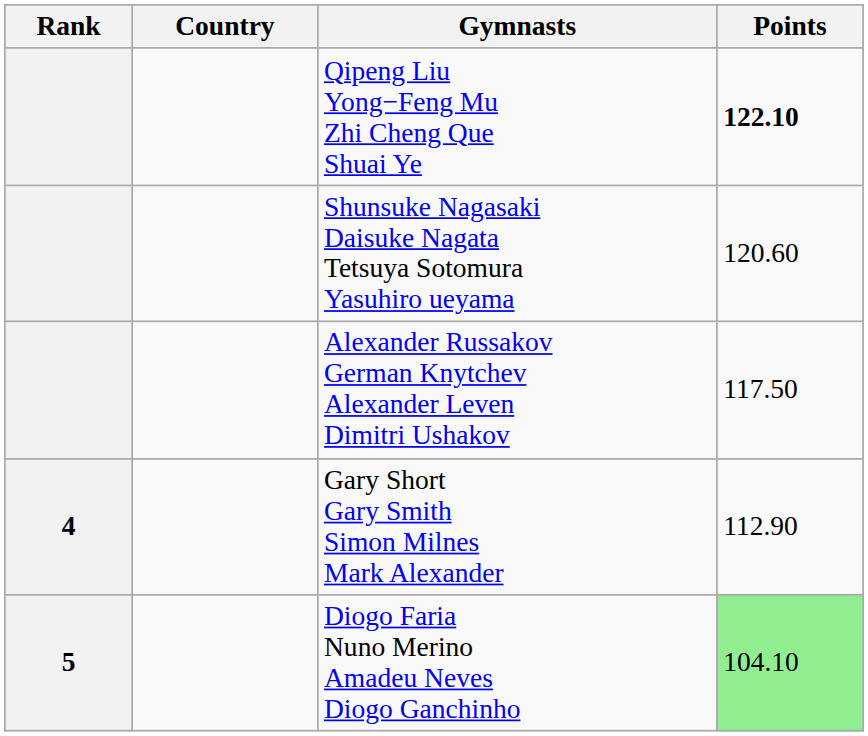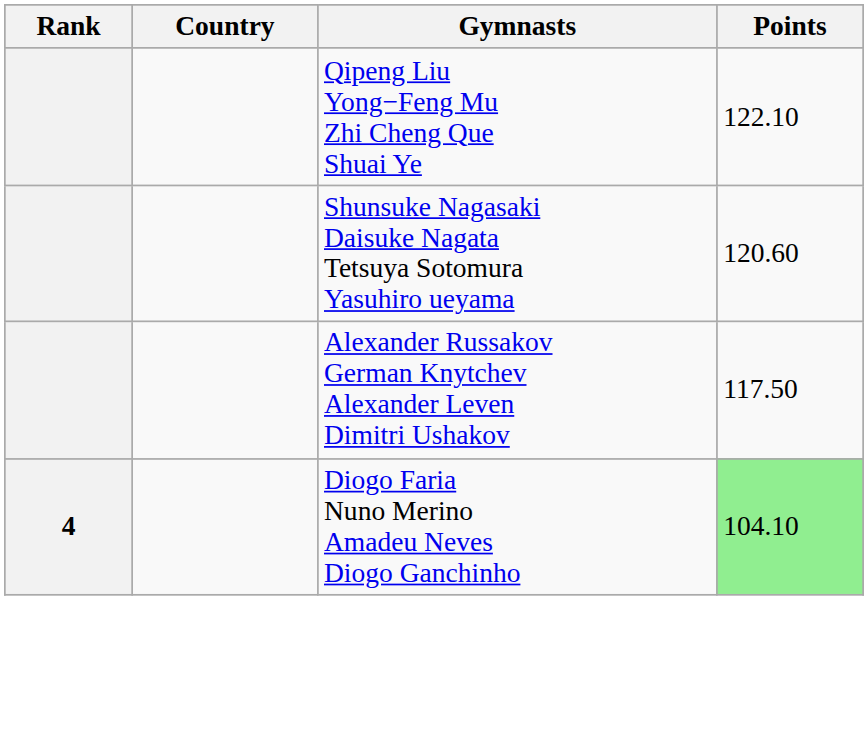 <table class="wikitable" width=500>
 <tr bgcolor="#efefef">
 <th>Rank</th>
 <th>Country</th>
 <th>Gymnasts</th>
 <th>Points</th>
 </tr>
 <tr>
 <th></th>
 <td></td>
 <td><a href='#'>Qipeng Liu</a> <br> <a href='#'>Yong−Feng Mu</a> <br> <a href='#'>Zhi Cheng Que</a> <br> <a href='#'>Shuai Ye</a></td>
-<td><strong>122.10</strong></td>
+<td>122.10</td>
 </tr>
 <tr>
 <th></th>
 <td></td>
 <td><a href='#'>Shunsuke Nagasaki</a> <br> <a href='#'>Daisuke Nagata</a> <br> Tetsuya Sotomura<br> <a href='#'>Yasuhiro ueyama</a></td>
 <td>120.60</td>
 </tr>
 <tr>
 <th></th>
 <td></td>
 <td><a href='#'>Alexander Russakov</a> <br> <a href='#'>German Knytchev</a> <br> <a href='#'>Alexander Leven</a><br> <a href='#'>Dimitri Ushakov</a></td>
 <td>117.50</td>
 </tr>
 <tr>
 <th>4</th>
 <td></td>
-<td>Gary Short <br> <a href='#'>Gary Smith</a> <br> <a href='#'>Simon Milnes</a> <br> <a href='#'>Mark Alexander</a></td>
-<td>112.90</td>
-</tr>
-<tr>
-<th>5</th>
-<td></td>
 <td><a href='#'>Diogo Faria</a> <br> Nuno Merino <br> <a href='#'>Amadeu Neves</a> <br> <a href='#'>Diogo Ganchinho</a></td>
 <td style="background: lightgreen;">104.10</td>
 </tr>
 </table>
